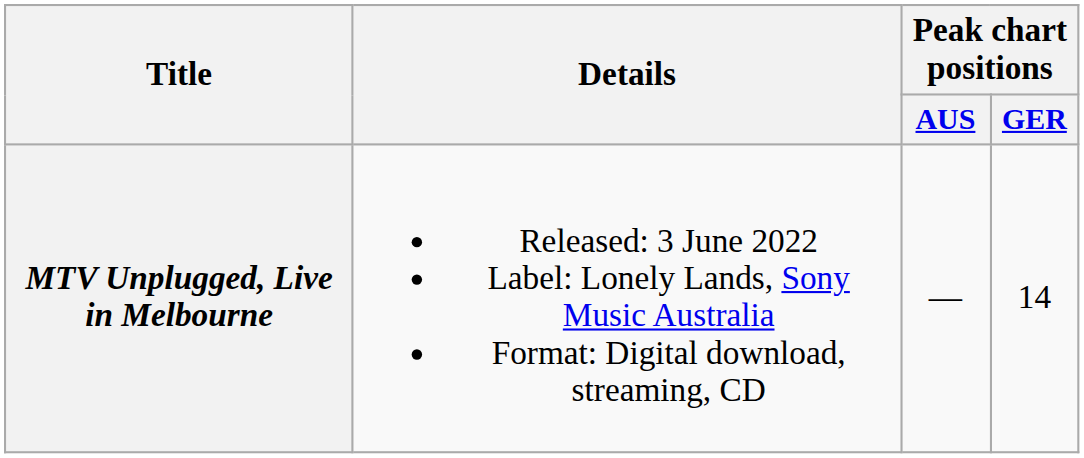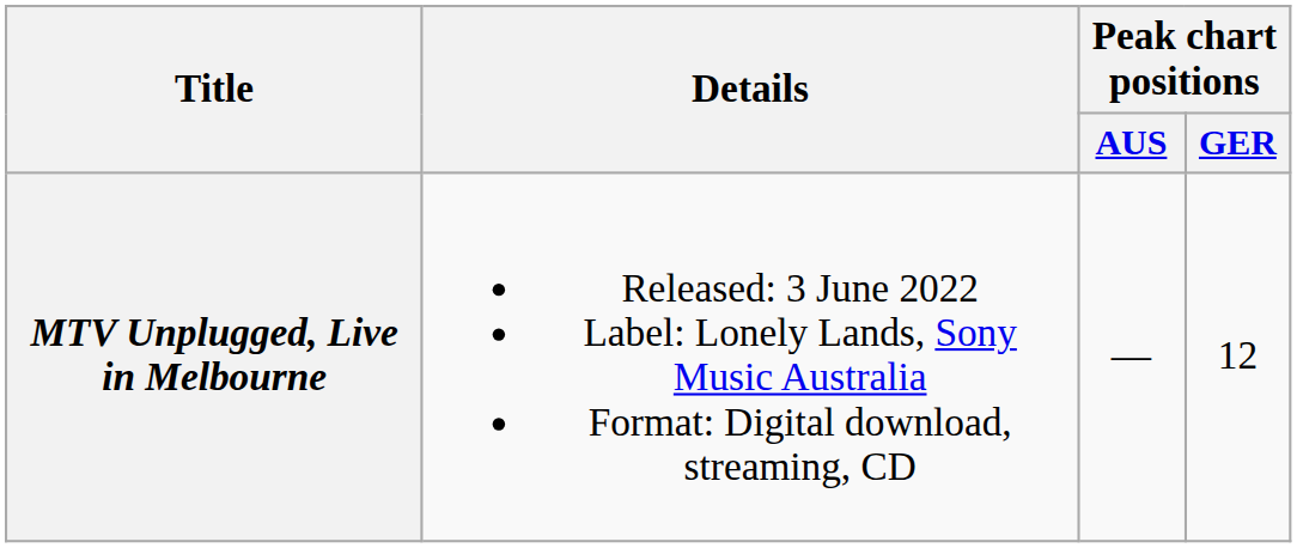 <table class="wikitable plainrowheaders" style="text-align:center;">
 <tr>
 <th scope="col" rowspan="2" style="width:10em;">Title</th>
 <th scope="col" rowspan="2" style="width:16em;">Details</th>
 <th scope="col" colspan="2">Peak chart positions</th>
 </tr>
 <tr>
 <th scope="col" style="width:2.5em;font-size:90%;"><a href='#'>AUS</a><br></th>
 <th scope="col" style="width:2.5em;font-size:90%;"><a href='#'>GER</a><br></th>
 </tr>
 <tr>
 <th scope="row"><em>MTV Unplugged, Live in Melbourne</em></th>
 <td><br><ul><li>Released: 3 June 2022</li><li>Label: Lonely Lands, <a href='#'>Sony Music Australia</a></li><li>Format: Digital download, streaming, CD</li></ul></td>
 <td>—</td>
-<td>14</td>
+<td>12</td>
 </tr>
 </table>
